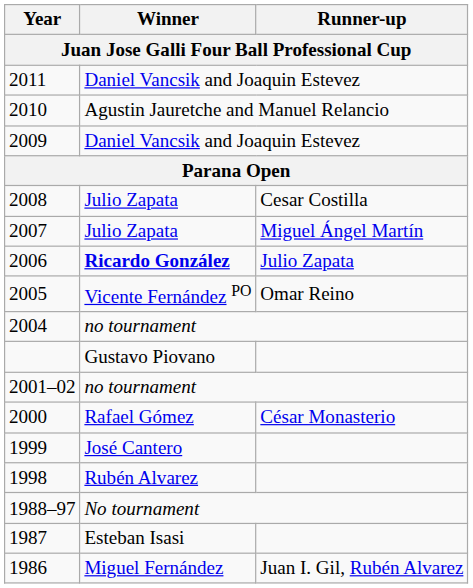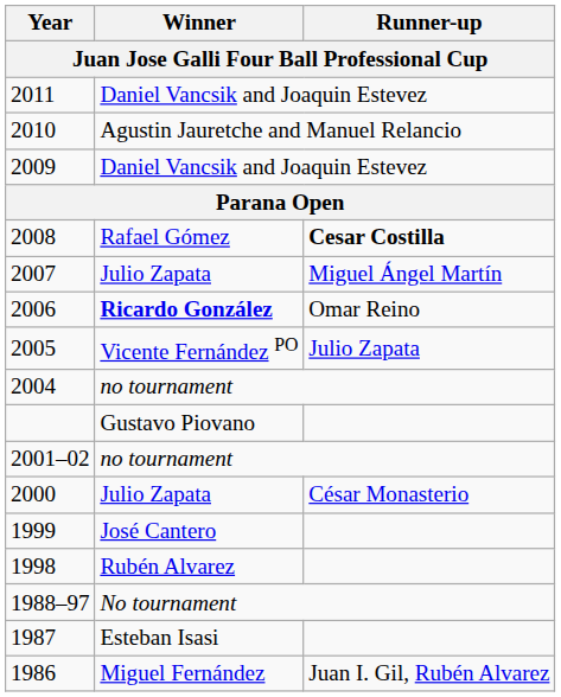 <table class=wikitable>
 <tr>
 <th>Year</th>
 <th>Winner</th>
 <th>Runner-up</th>
 </tr>
 <tr>
 <th colspan=3>Juan Jose Galli Four Ball Professional Cup</th>
 </tr>
 <tr>
 <td>2011</td>
 <td colspan=2><a href='#'>Daniel Vancsik</a> and Joaquin Estevez</td>
 </tr>
 <tr>
 <td>2010</td>
 <td colspan=2>Agustin Jauretche and Manuel Relancio</td>
 </tr>
 <tr>
 <td>2009</td>
 <td colspan=2><a href='#'>Daniel Vancsik</a> and Joaquin Estevez</td>
 </tr>
 <tr>
 <th colspan=3>Parana Open</th>
 </tr>
 <tr>
 <td>2008</td>
-<td><a href='#'>Julio Zapata</a></td>
-<td>Cesar Costilla</td>
+<td><a href='#'>Rafael Gómez</a></td>
+<td><strong>Cesar Costilla</strong></td>
 </tr>
 <tr>
 <td>2007</td>
 <td><a href='#'>Julio Zapata</a></td>
 <td><a href='#'>Miguel Ángel Martín</a></td>
 </tr>
 <tr>
 <td>2006</td>
 <td><strong><a href='#'>Ricardo González</a></strong></td>
-<td><a href='#'>Julio Zapata</a></td>
+<td>Omar Reino</td>
 </tr>
 <tr>
 <td>2005</td>
 <td><a href='#'>Vicente Fernández</a> <sup>PO</sup></td>
-<td>Omar Reino</td>
+<td><a href='#'>Julio Zapata</a></td>
 </tr>
 <tr>
 <td>2004</td>
 <td colspan=2><em>no tournament</em></td>
 </tr>
 <tr>
 <td></td>
 <td>Gustavo Piovano</td>
 <td></td>
 </tr>
 <tr>
 <td>2001–02</td>
 <td colspan=2><em>no tournament</em></td>
 </tr>
 <tr>
 <td>2000</td>
-<td><a href='#'>Rafael Gómez</a></td>
+<td><a href='#'>Julio Zapata</a></td>
 <td><a href='#'>César Monasterio</a></td>
 </tr>
 <tr>
 <td>1999</td>
 <td><a href='#'>José Cantero</a></td>
 <td></td>
 </tr>
 <tr>
 <td>1998</td>
 <td><a href='#'>Rubén Alvarez</a></td>
 <td></td>
 </tr>
 <tr>
 <td>1988–97</td>
 <td colspan=2><em>No tournament</em></td>
 </tr>
 <tr>
 <td>1987</td>
 <td>Esteban Isasi</td>
 <td></td>
 </tr>
 <tr>
 <td>1986</td>
 <td><a href='#'>Miguel Fernández</a></td>
 <td>Juan I. Gil, <a href='#'>Rubén Alvarez</a></td>
 </tr>
 </table>
